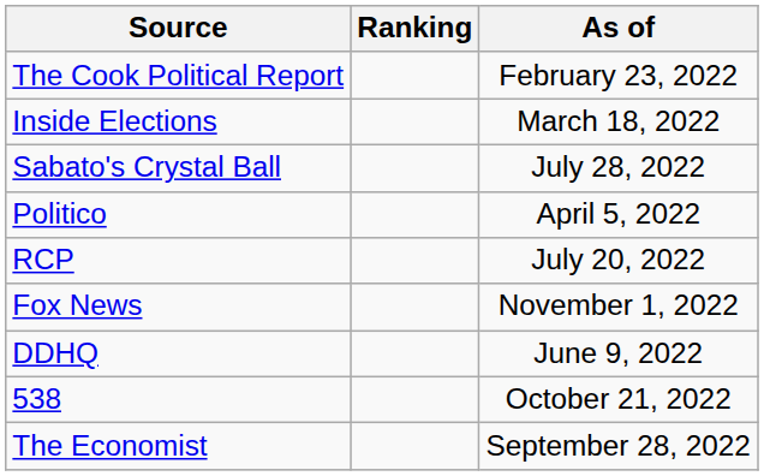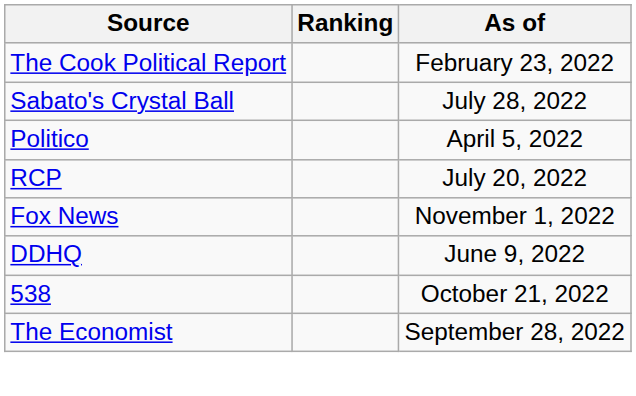 <table class="wikitable" style="text-align:center">
 <tr>
 <th>Source</th>
 <th>Ranking</th>
 <th>As of</th>
 </tr>
 <tr>
 <td align=left><a href='#'>The Cook Political Report</a></td>
 <td></td>
 <td>February 23, 2022</td>
-</tr>
-<tr>
-<td align=left><a href='#'>Inside Elections</a></td>
-<td></td>
-<td>March 18, 2022</td>
 </tr>
 <tr>
 <td align=left><a href='#'>Sabato's Crystal Ball</a></td>
 <td></td>
 <td>July 28, 2022</td>
 </tr>
 <tr>
 <td style="text-align:left;"><a href='#'>Politico</a></td>
 <td></td>
 <td>April 5, 2022</td>
 </tr>
 <tr>
 <td align="left"><a href='#'>RCP</a></td>
 <td></td>
 <td>July 20, 2022</td>
 </tr>
 <tr>
 <td align=left><a href='#'>Fox News</a></td>
 <td></td>
 <td>November 1, 2022</td>
 </tr>
 <tr>
 <td align="left"><a href='#'>DDHQ</a></td>
 <td></td>
 <td>June 9, 2022</td>
 </tr>
 <tr>
 <td align="left"><a href='#'>538</a></td>
 <td></td>
 <td>October 21, 2022</td>
 </tr>
 <tr>
 <td align="left"><a href='#'>The Economist</a></td>
 <td></td>
 <td>September 28, 2022</td>
 </tr>
 </table>
